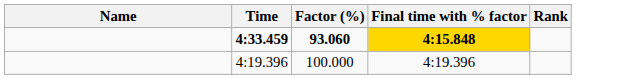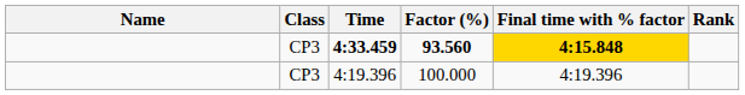 <table class="wikitable" style="text-align:center;">
 <tr>
 <th style="width:15em">Name</th>
+<th>Class</th>
 <th>Time</th>
 <th>Factor (%)</th>
 <th>Final time with % factor</th>
 <th>Rank</th>
 </tr>
 <tr>
 <td align=left></td>
+<td>CP3</td>
 <td><strong>4:33.459</strong></td>
-<td><strong>93.060</strong></td>
+<td><strong>93.560</strong></td>
 <td style="background: gold;"><strong>4:15.848</strong></td>
 <td></td>
 </tr>
 <tr>
 <td align=left></td>
+<td>CP3</td>
 <td>4:19.396</td>
 <td>100.000</td>
 <td>4:19.396</td>
 <td></td>
 </tr>
 </table>
